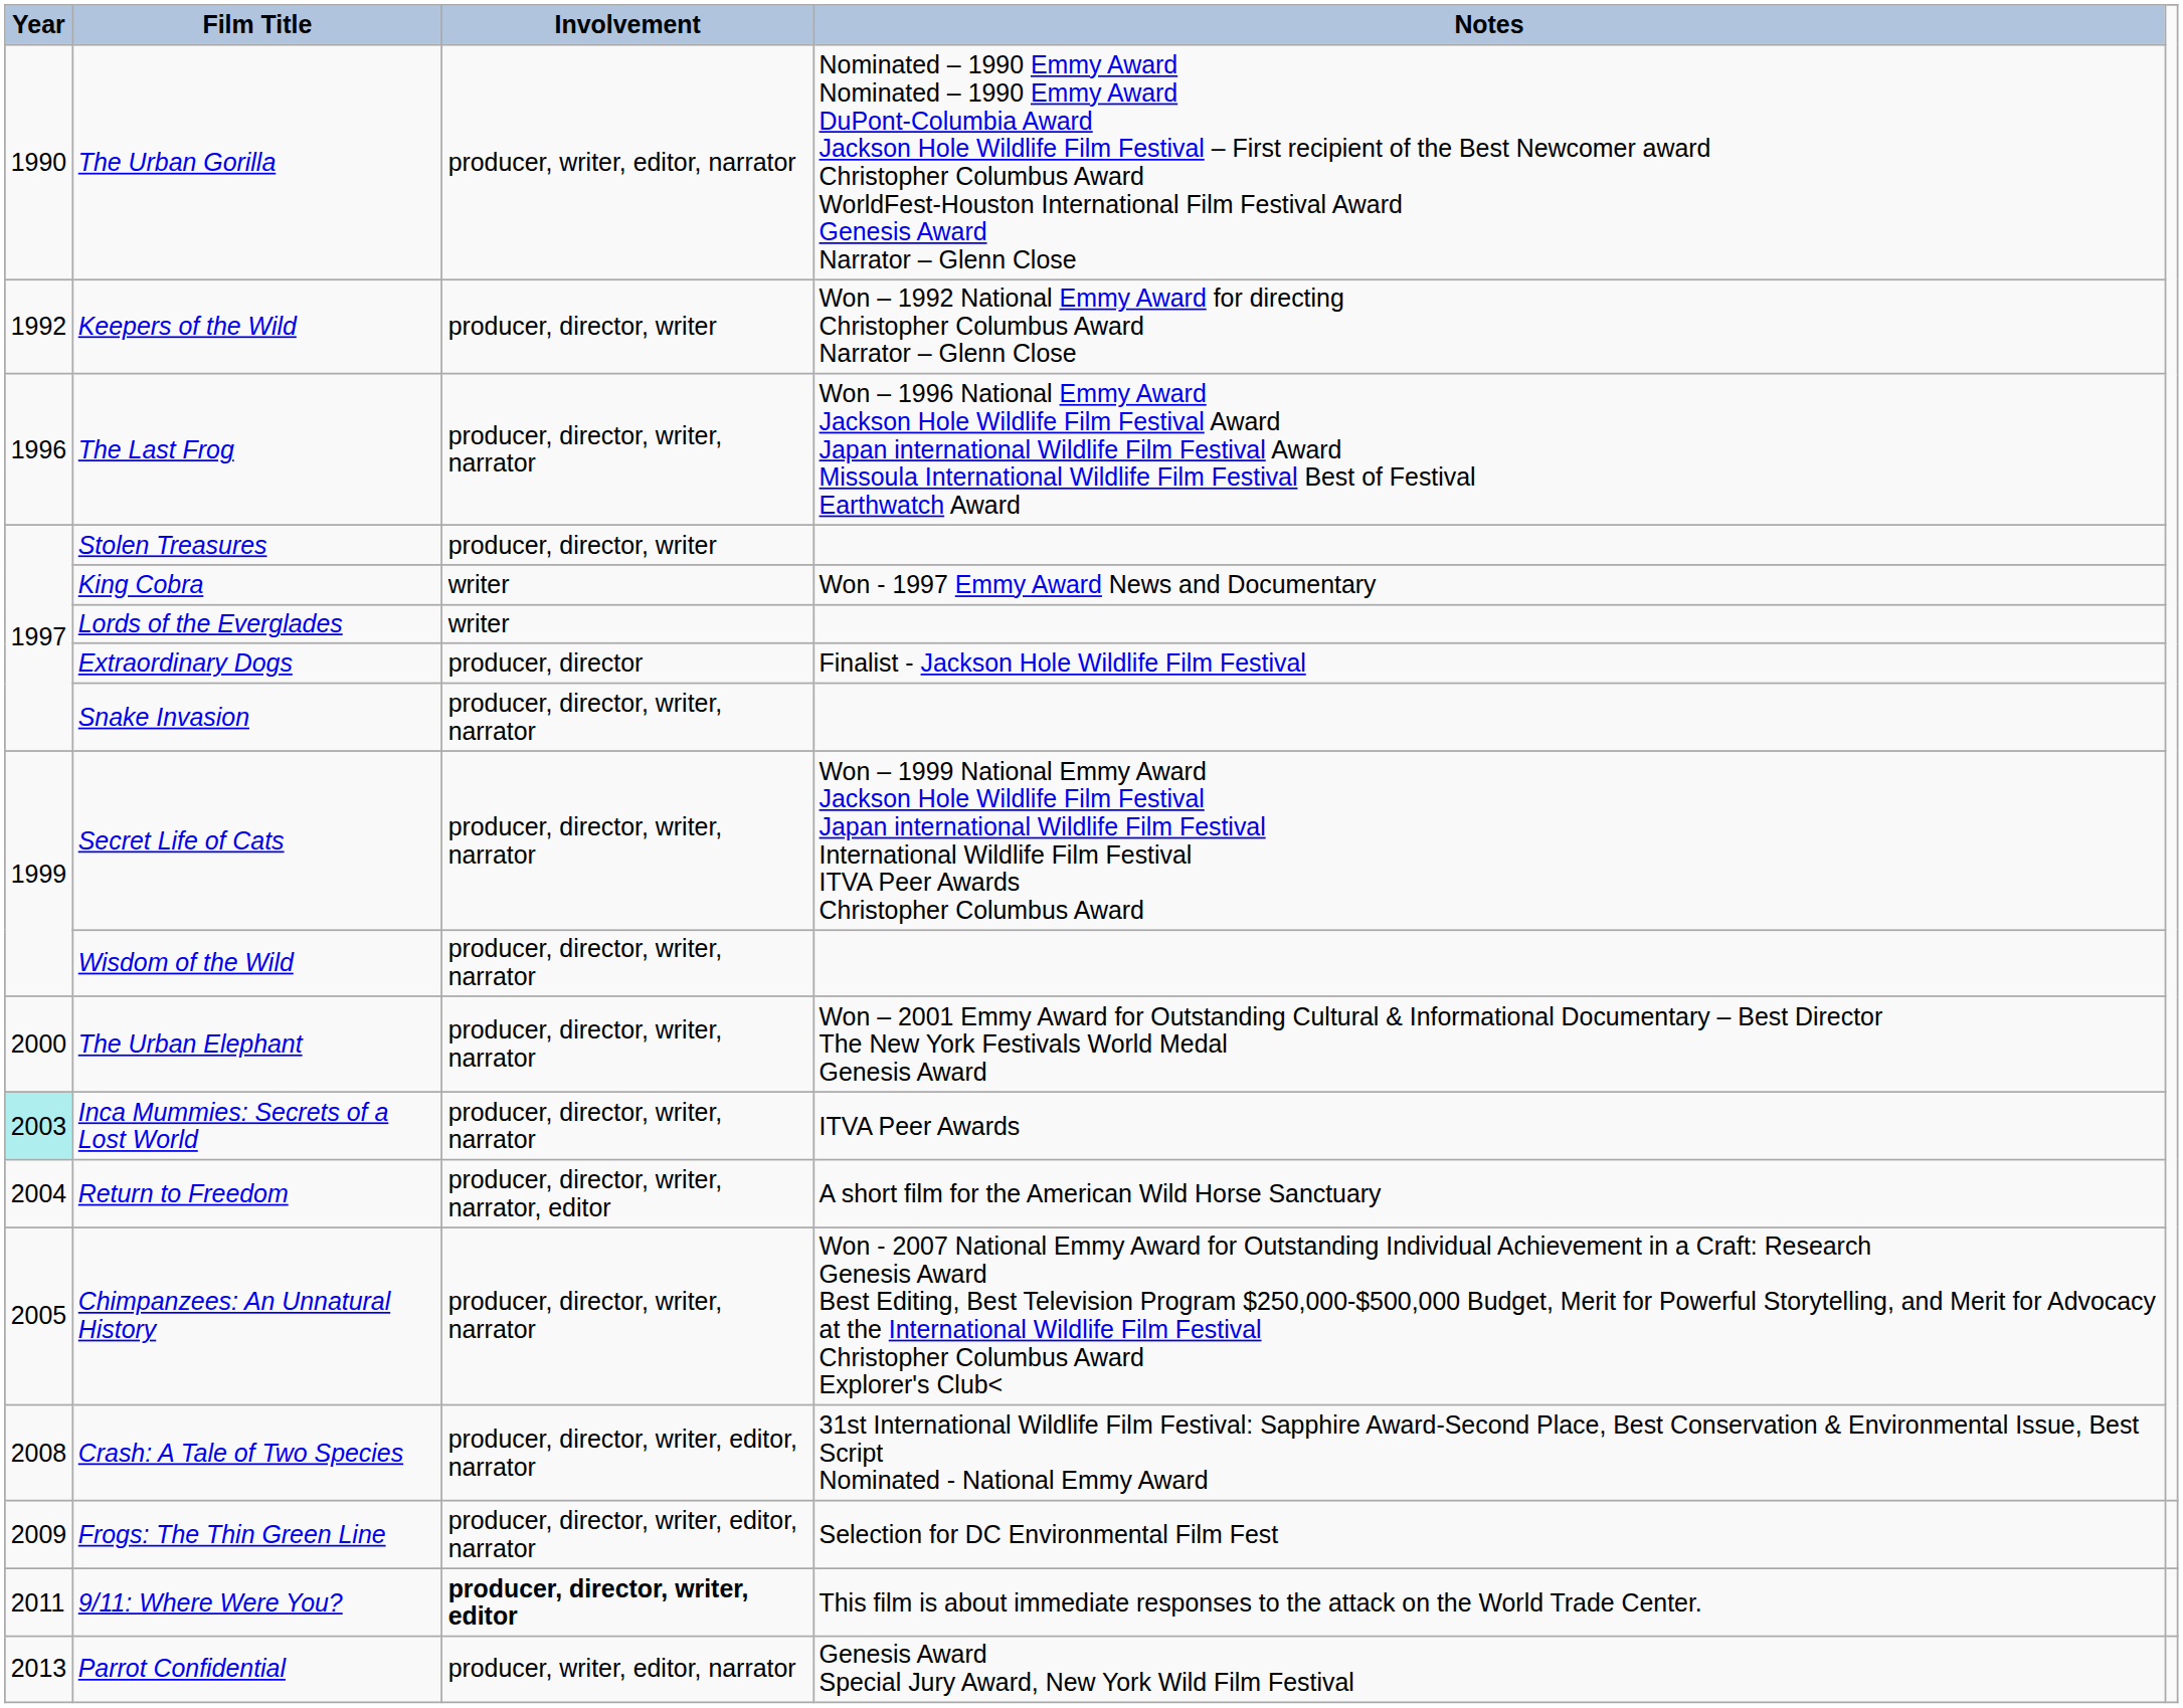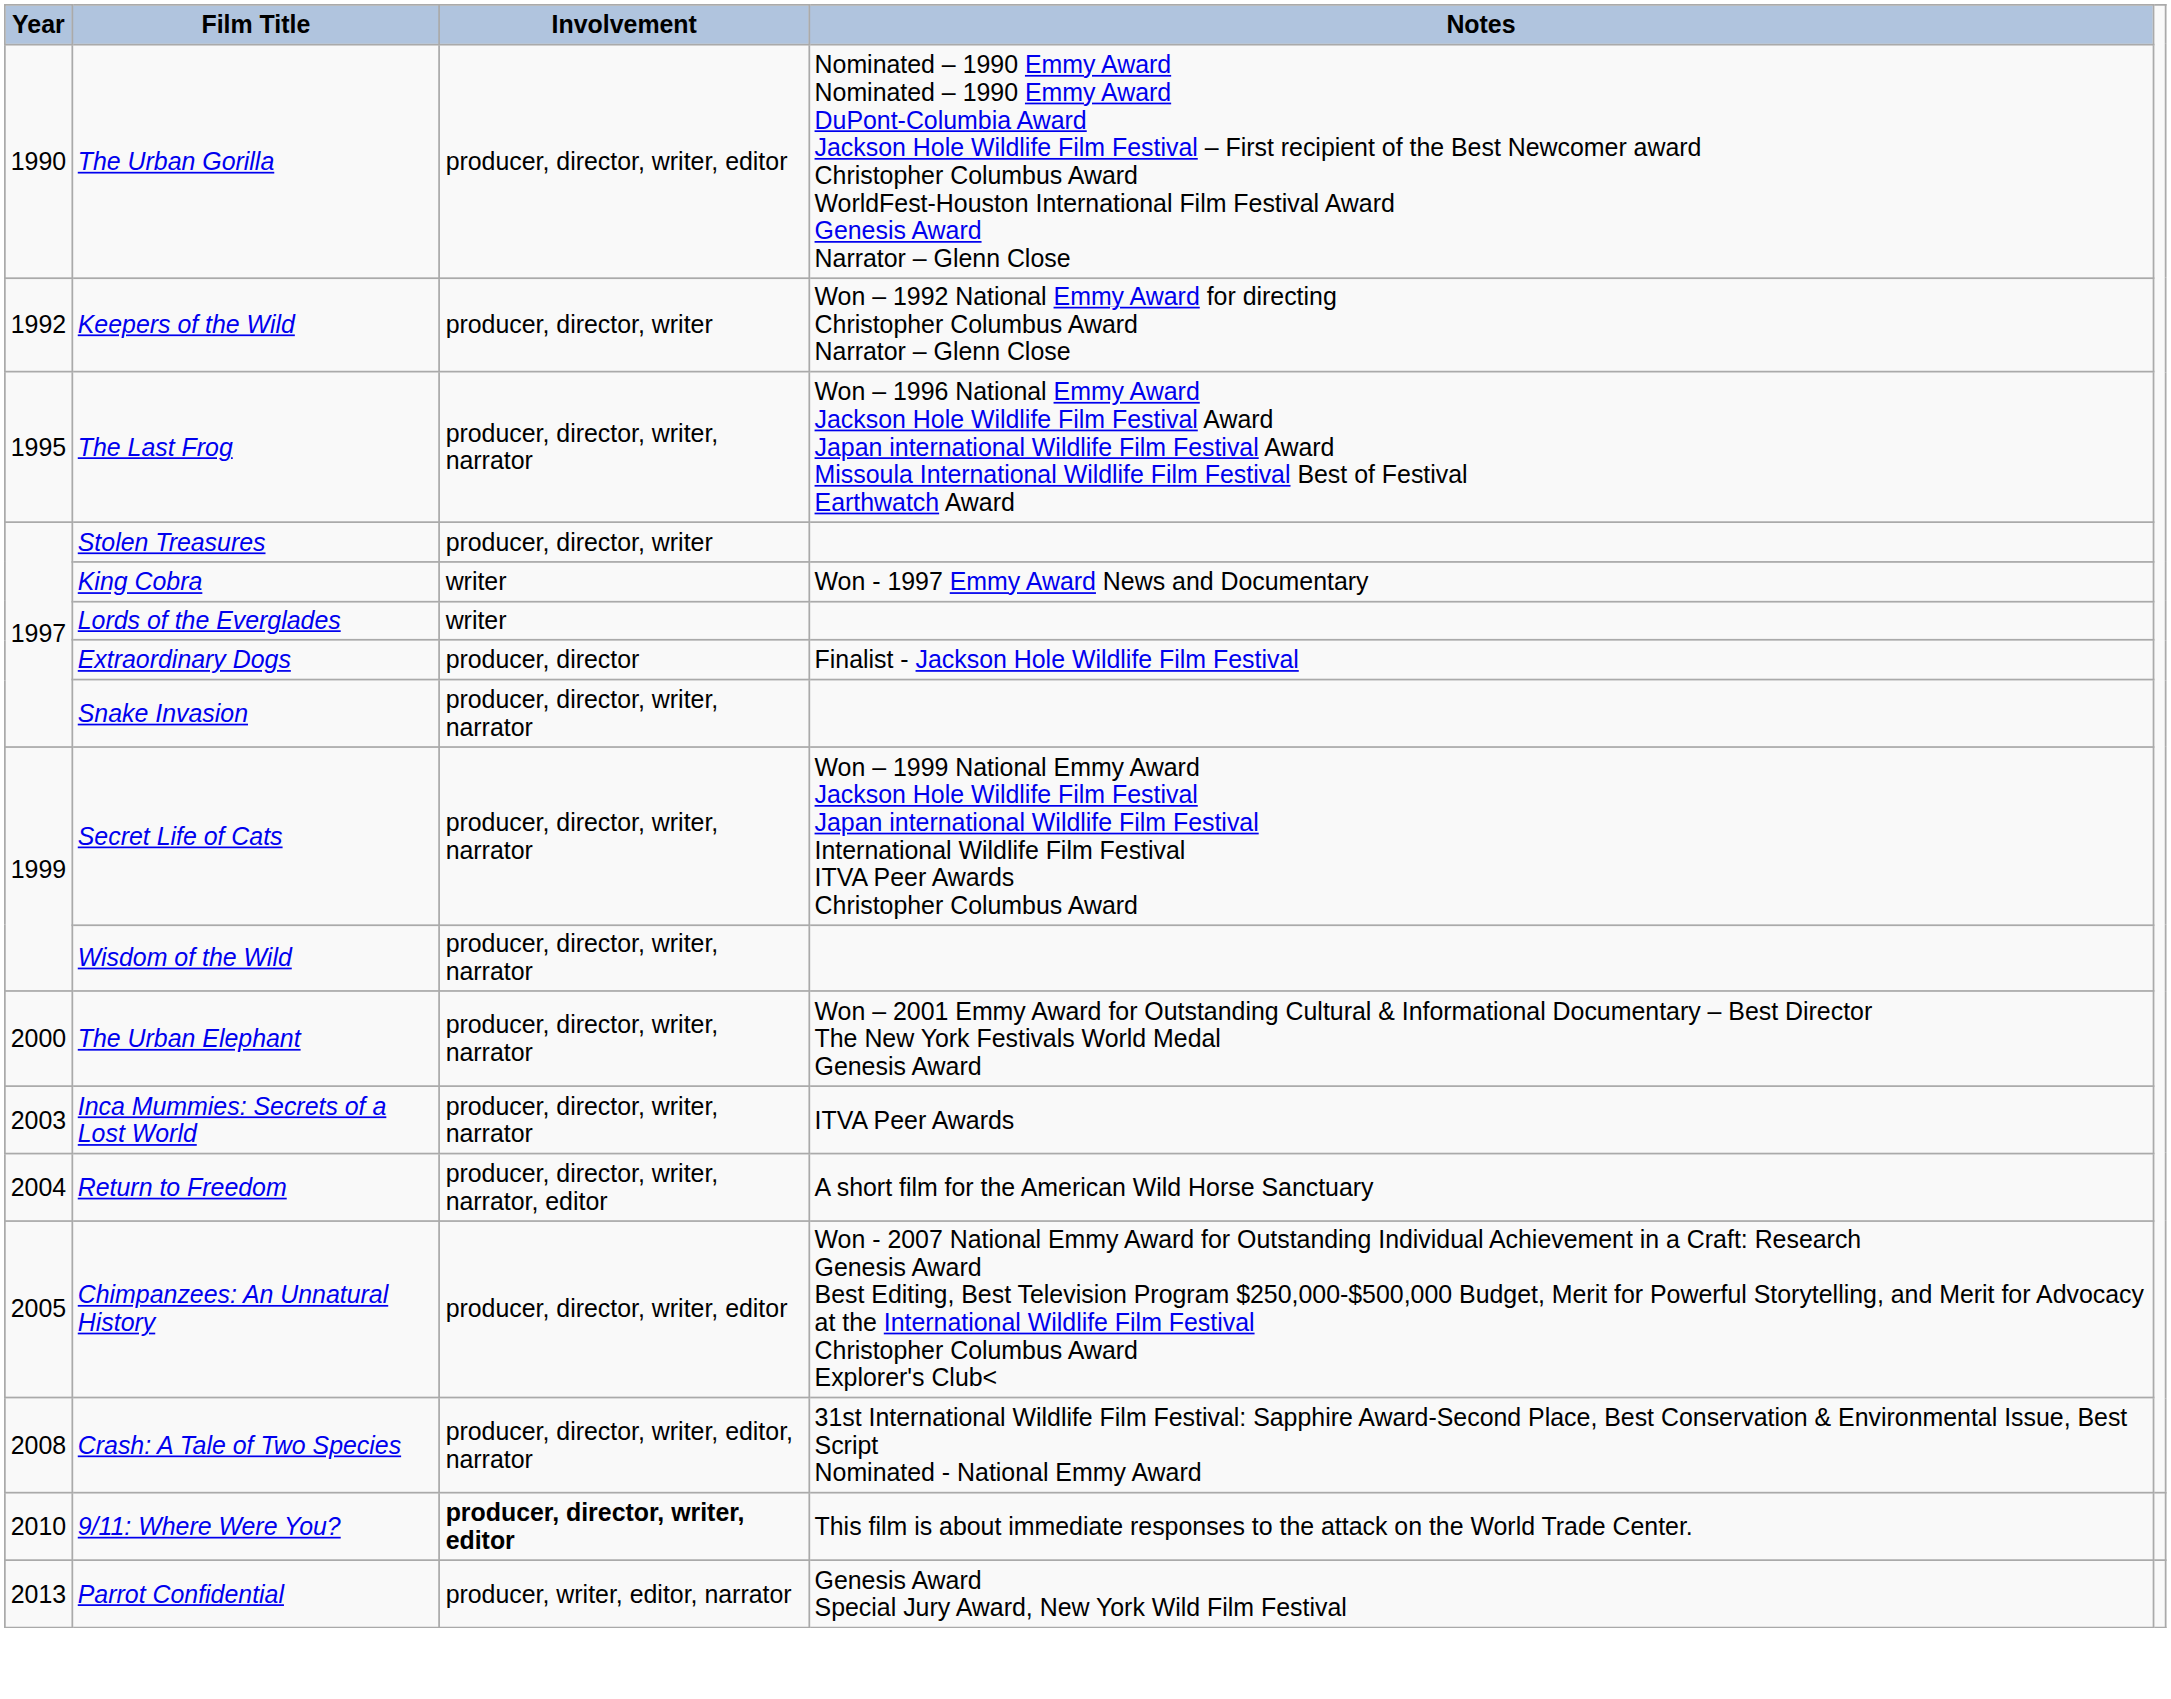 <table class="wikitable" style="font-size:90%">
 <tr style="text-align:center;">
 <th style="background:#B0C4DE;">Year</th>
 <th style="background:#B0C4DE;">Film Title</th>
 <th style="background:#B0C4DE;">Involvement</th>
 <th style="background:#B0C4DE;">Notes</th>
 </tr>
 <tr>
 <td>1990</td>
 <td><em><a href='#'>The Urban Gorilla</a></em></td>
-<td>producer, writer, editor, narrator</td>
+<td>producer, director, writer, editor</td>
 <td>Nominated – 1990 <a href='#'>Emmy Award</a><br>Nominated – 1990 <a href='#'>Emmy Award</a> <br><a href='#'>DuPont-Columbia Award</a><br><a href='#'>Jackson Hole Wildlife Film Festival</a> – First recipient of the Best Newcomer award <br>Christopher Columbus Award<br>WorldFest-Houston International Film Festival Award<br><a href='#'>Genesis Award</a><br>Narrator – Glenn Close</td>
 </tr>
 <tr>
 <td>1992</td>
 <td><em><a href='#'>Keepers of the Wild</a></em></td>
 <td>producer, director, writer</td>
 <td>Won – 1992 National <a href='#'>Emmy Award</a> for directing<br>Christopher Columbus Award<br>Narrator – Glenn Close</td>
 </tr>
 <tr>
-<td>1996</td>
+<td>1995</td>
 <td><em><a href='#'>The Last Frog</a></em></td>
 <td>producer, director, writer, narrator</td>
 <td>Won – 1996 National <a href='#'>Emmy Award</a><br><a href='#'>Jackson Hole Wildlife Film Festival</a> Award<br><a href='#'>Japan international Wildlife Film Festival</a> Award<br><a href='#'>Missoula International Wildlife Film Festival</a> Best of Festival<br><a href='#'>Earthwatch</a> Award</td>
 </tr>
 <tr>
 <td rowspan=5>1997</td>
 <td><em><a href='#'>Stolen Treasures</a></em></td>
 <td>producer, director, writer</td>
 <td></td>
 </tr>
 <tr>
 <td><em><a href='#'>King Cobra</a></em></td>
 <td>writer</td>
 <td>Won - 1997 <a href='#'>Emmy Award</a> News and Documentary</td>
 </tr>
 <tr>
 <td><em><a href='#'>Lords of the Everglades</a></em></td>
 <td>writer</td>
 <td></td>
 </tr>
 <tr>
 <td><em><a href='#'>Extraordinary Dogs</a></em></td>
 <td>producer, director</td>
 <td>Finalist - <a href='#'>Jackson Hole Wildlife Film Festival</a></td>
 </tr>
 <tr>
 <td><em><a href='#'>Snake Invasion</a></em></td>
 <td>producer, director, writer, narrator</td>
 <td></td>
 </tr>
 <tr>
 <td rowspan=2>1999</td>
 <td><em><a href='#'>Secret Life of Cats</a></em></td>
 <td>producer, director, writer, narrator</td>
 <td>Won – 1999 National Emmy Award<br><a href='#'>Jackson Hole Wildlife Film Festival</a><br><a href='#'>Japan international Wildlife Film Festival</a><br>International Wildlife Film Festival<br>ITVA Peer Awards<br>Christopher Columbus Award</td>
 </tr>
 <tr>
 <td><em><a href='#'>Wisdom of the Wild</a></em></td>
 <td>producer, director, writer, narrator</td>
 <td></td>
 </tr>
 <tr>
 <td>2000</td>
 <td><em><a href='#'>The Urban Elephant</a></em></td>
 <td>producer, director, writer, narrator</td>
 <td>Won – 2001 Emmy Award for Outstanding Cultural & Informational Documentary – Best Director<br> The New York Festivals World Medal<br>Genesis Award</td>
 </tr>
 <tr>
-<td style="background: paleturquoise;">2003</td>
+<td>2003</td>
 <td><em><a href='#'>Inca Mummies: Secrets of a Lost World</a></em></td>
 <td>producer, director, writer, narrator</td>
 <td>ITVA Peer Awards</td>
 </tr>
 <tr>
 <td>2004</td>
 <td><em><a href='#'>Return to Freedom</a></em></td>
 <td>producer, director, writer, narrator, editor</td>
 <td>A short film for the American Wild Horse Sanctuary</td>
 </tr>
 <tr>
 <td>2005</td>
 <td><em><a href='#'>Chimpanzees: An Unnatural History</a></em></td>
-<td>producer, director, writer, narrator</td>
+<td>producer, director, writer, editor</td>
 <td>Won - 2007 National Emmy Award for Outstanding Individual Achievement in a Craft: Research <br>Genesis Award<br>Best Editing, Best Television Program $250,000-$500,000 Budget, Merit for Powerful Storytelling, and Merit for Advocacy at the <a href='#'>International Wildlife Film Festival</a><br>Christopher Columbus Award  <br>Explorer's Club<</td>
 </tr>
 <tr>
 <td>2008</td>
 <td><em><a href='#'>Crash: A Tale of Two Species</a></em></td>
 <td>producer, director, writer, editor, narrator</td>
 <td>31st International Wildlife Film Festival: Sapphire Award-Second Place, Best Conservation & Environmental Issue, Best Script<br>Nominated - National Emmy Award</td>
 </tr>
 <tr>
-<td>2009</td>
-<td><em><a href='#'>Frogs: The Thin Green Line</a></em></td>
-<td>producer, director, writer, editor, narrator</td>
-<td>Selection for DC Environmental Film Fest</td>
-<td></td>
-</tr>
-<tr>
-<td>2011</td>
+<td>2010</td>
 <td><em><a href='#'>9/11: Where Were You?</a></em></td>
 <td><strong>producer, director, writer, editor</strong></td>
 <td>This film is about immediate responses to the attack on the World Trade Center.</td>
 <td></td>
 </tr>
 <tr>
 <td>2013</td>
 <td><em><a href='#'>Parrot Confidential</a></em></td>
 <td>producer, writer, editor, narrator</td>
 <td>Genesis Award <br> Special Jury Award, New York Wild Film Festival</td>
 <td></td>
 </tr>
 </table>
